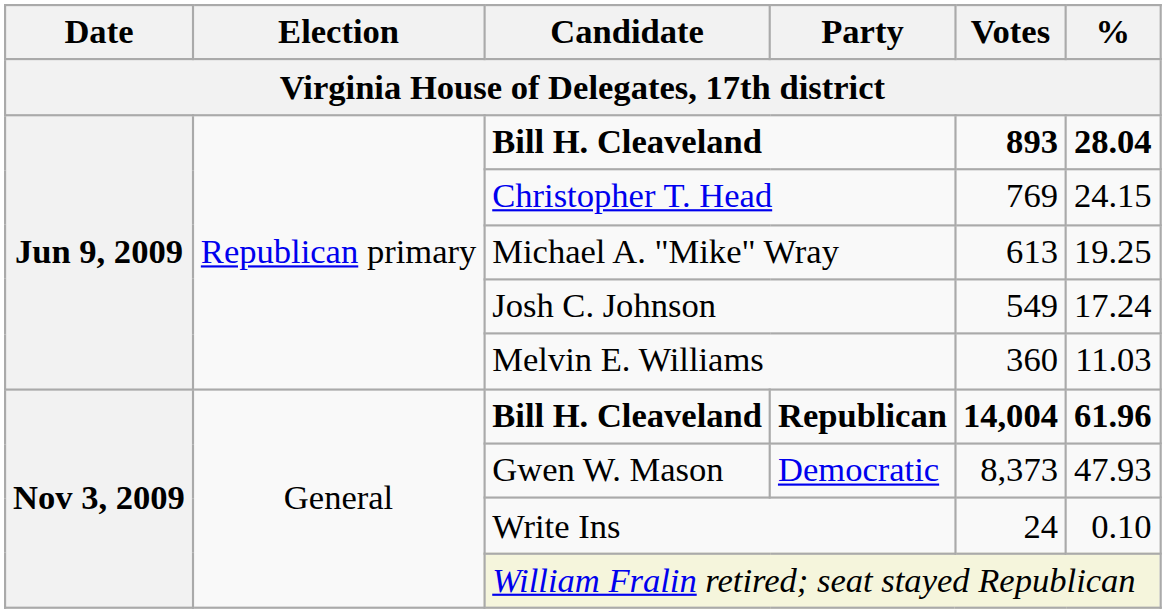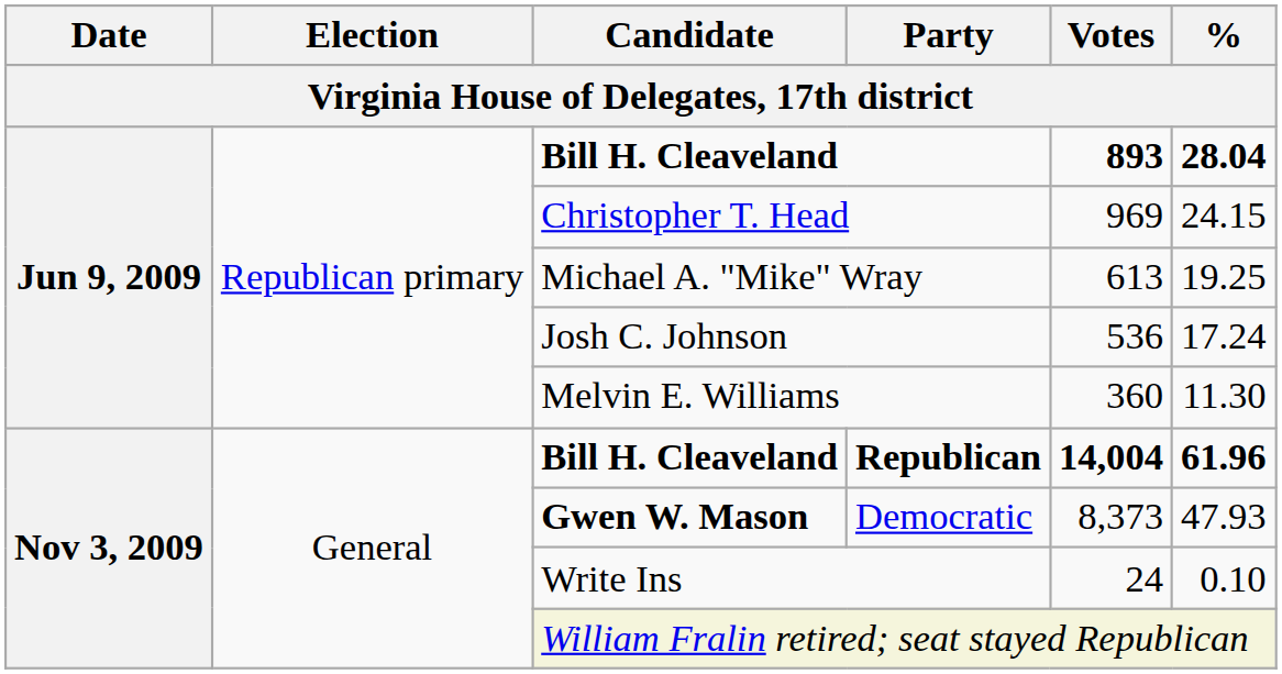 <table class="wikitable">
 <tr>
 <th>Date</th>
 <th>Election</th>
 <th>Candidate</th>
 <th>Party</th>
 <th>Votes</th>
 <th>%</th>
 </tr>
 <tr>
 <th colspan="6">Virginia House of Delegates, 17th district</th>
 </tr>
 <tr>
 <th rowspan="5">Jun 9, 2009</th>
 <td rowspan="5" align="center" ><a href='#'>Republican</a> primary</td>
 <td colspan="2"><strong>Bill H. Cleaveland</strong></td>
 <td align="right"><strong>893</strong></td>
 <td align="right"><strong>28.04</strong></td>
 </tr>
 <tr>
 <td colspan="2"><a href='#'>Christopher T. Head</a></td>
-<td align="right">769</td>
+<td align="right">969</td>
 <td align="right">24.15</td>
 </tr>
 <tr>
 <td colspan="2">Michael A. "Mike" Wray</td>
 <td align="right">613</td>
 <td align="right">19.25</td>
 </tr>
 <tr>
 <td colspan="2">Josh C. Johnson</td>
-<td align="right">549</td>
+<td align="right">536</td>
 <td align="right">17.24</td>
 </tr>
 <tr>
 <td colspan="2">Melvin E. Williams</td>
 <td align="right">360</td>
-<td align="right">11.03</td>
+<td align="right">11.30</td>
 </tr>
 <tr>
 <th rowspan="4">Nov 3, 2009</th>
 <td rowspan="4" align="center">General</td>
 <td><strong>Bill H. Cleaveland</strong></td>
 <td><strong>Republican</strong></td>
 <td align="right"><strong>14,004</strong></td>
 <td align="right"><strong>61.96</strong></td>
 </tr>
 <tr>
-<td>Gwen W. Mason</td>
+<td><strong>Gwen W. Mason</strong></td>
 <td><a href='#'>Democratic</a></td>
 <td align="right">8,373</td>
 <td align="right">47.93</td>
 </tr>
 <tr>
 <td colspan="2">Write Ins</td>
 <td align="right">24</td>
 <td align="right">0.10</td>
 </tr>
 <tr>
 <td colspan="4" style="background:Beige"><em><a href='#'>William Fralin</a> retired; seat stayed Republican</em></td>
 </tr>
 </table>
